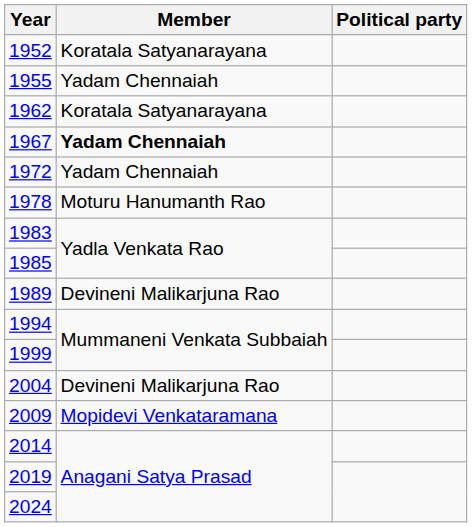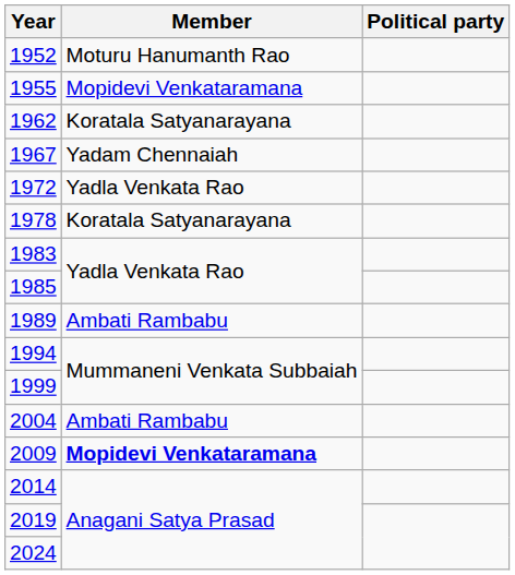 <table class="wikitable sortable">
 <tr>
 <th>Year</th>
 <th>Member</th>
 <th colspan="2">Political party</th>
 </tr>
 <tr>
 <td><a href='#'>1952</a></td>
-<td>Koratala Satyanarayana</td>
+<td>Moturu Hanumanth Rao</td>
 <td></td>
 </tr>
 <tr>
 <td><a href='#'>1955</a></td>
-<td>Yadam Chennaiah</td>
+<td><a href='#'>Mopidevi Venkataramana</a></td>
 <td></td>
 </tr>
 <tr>
 <td><a href='#'>1962</a></td>
 <td>Koratala Satyanarayana</td>
 <td></td>
 </tr>
 <tr>
 <td><a href='#'>1967</a></td>
-<td><strong>Yadam Chennaiah</strong></td>
+<td>Yadam Chennaiah</td>
 <td></td>
 </tr>
 <tr>
 <td><a href='#'>1972</a></td>
-<td>Yadam Chennaiah</td>
+<td>Yadla Venkata Rao</td>
 </tr>
 <tr>
 <td><a href='#'>1978</a></td>
-<td>Moturu Hanumanth Rao</td>
+<td>Koratala Satyanarayana</td>
 <td></td>
 </tr>
 <tr>
 <td><a href='#'>1983</a></td>
 <td rowspan=2>Yadla Venkata Rao</td>
 <td></td>
 </tr>
 <tr>
 <td><a href='#'>1985</a></td>
 </tr>
 <tr>
 <td><a href='#'>1989</a></td>
-<td>Devineni Malikarjuna Rao</td>
+<td><a href='#'>Ambati Rambabu</a></td>
 <td></td>
 </tr>
 <tr>
 <td><a href='#'>1994</a></td>
 <td rowspan=2>Mummaneni Venkata Subbaiah</td>
 <td></td>
 </tr>
 <tr>
 <td><a href='#'>1999</a></td>
 </tr>
 <tr>
 <td><a href='#'>2004</a></td>
-<td>Devineni Malikarjuna Rao</td>
+<td><a href='#'>Ambati Rambabu</a></td>
 <td></td>
 </tr>
 <tr>
 <td><a href='#'>2009</a></td>
-<td><a href='#'>Mopidevi Venkataramana</a></td>
+<td><strong><a href='#'>Mopidevi Venkataramana</a></strong></td>
 </tr>
 <tr>
 <td><a href='#'>2014</a></td>
 <td rowspan=3><a href='#'>Anagani Satya Prasad</a></td>
 <td></td>
 </tr>
 <tr>
 <td><a href='#'>2019</a></td>
 </tr>
 <tr>
 <td><a href='#'>2024</a></td>
 </tr>
 </table>
